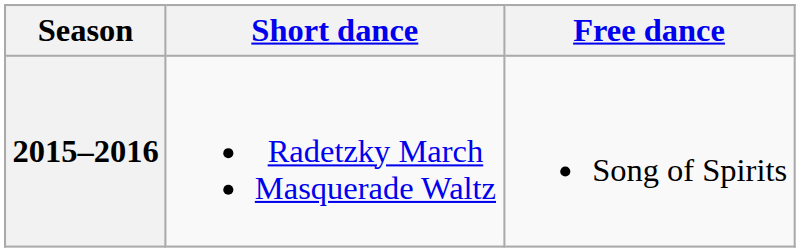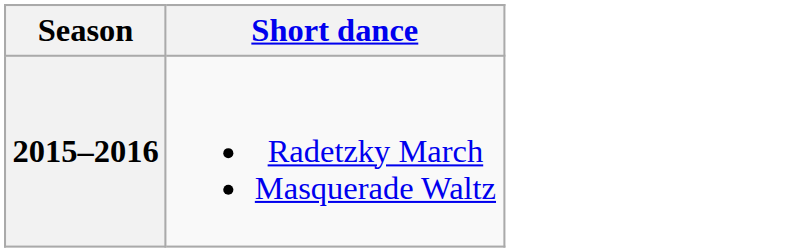 <table class=wikitable style=text-align:center>
 <tr>
 <th>Season</th>
 <th><a href='#'>Short dance</a></th>
-<th><a href='#'>Free dance</a></th>
 </tr>
 <tr>
 <th>2015–2016 <br> </th>
 <td><br><ul><li> <a href='#'>Radetzky March</a> <br></li><li> <a href='#'>Masquerade Waltz</a> <br></li></ul></td>
-<td><br><ul><li>Song of Spirits <br></li></ul></td>
 </tr>
 </table>
